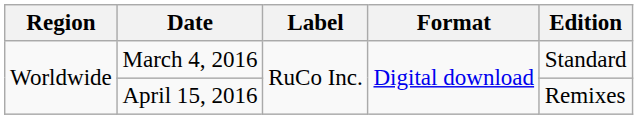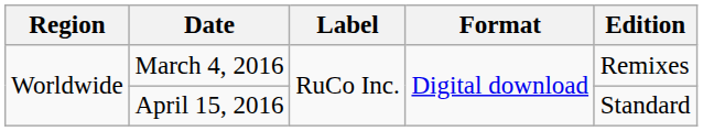 <table class=wikitable>
 <tr>
 <th>Region</th>
 <th>Date</th>
 <th>Label</th>
 <th>Format</th>
 <th>Edition</th>
 </tr>
 <tr>
 <td rowspan="2">Worldwide</td>
 <td>March 4, 2016</td>
 <td rowspan="2">RuCo Inc.</td>
 <td rowspan="2"><a href='#'>Digital download</a></td>
-<td>Standard</td>
+<td>Remixes</td>
 </tr>
 <tr>
 <td>April 15, 2016</td>
-<td>Remixes</td>
+<td>Standard</td>
 </tr>
 </table>
